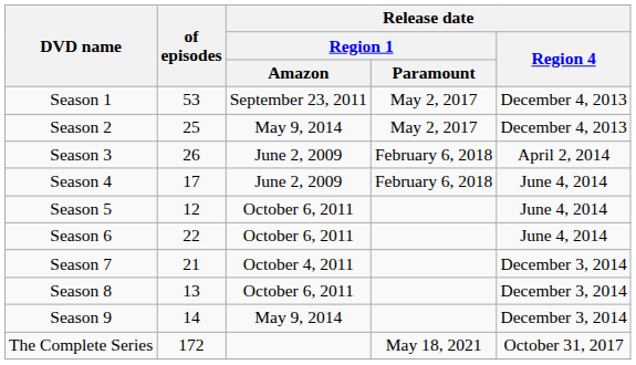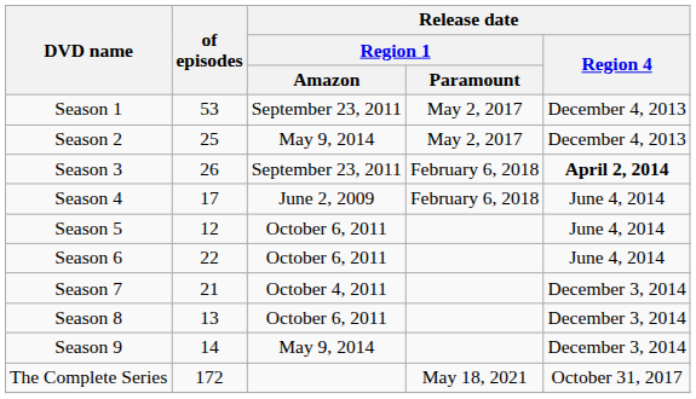 <table class="wikitable plainrowheaders" style="text-align:center;">
 <tr>
 <th scope="col" rowspan="3">DVD name</th>
 <th scope="col" rowspan="3"> of<br>episodes</th>
 <th scope="col" colspan="3">Release date</th>
 </tr>
 <tr>
 <th scope="col" colspan = "2"><a href='#'>Region 1</a></th>
 <th scope="col" rowspan = "2"><a href='#'>Region 4</a></th>
 </tr>
 <tr>
 <th scope="col">Amazon</th>
 <th scope="col">Paramount</th>
 </tr>
 <tr>
 <td scope="row">Season 1</td>
 <td>53</td>
 <td>September 23, 2011</td>
 <td>May 2, 2017</td>
 <td>December 4, 2013</td>
 </tr>
 <tr>
 <td scope="row">Season 2</td>
 <td>25</td>
 <td>May 9, 2014</td>
 <td>May 2, 2017</td>
 <td>December 4, 2013</td>
 </tr>
 <tr>
 <td scope="row">Season 3</td>
 <td>26</td>
-<td>June 2, 2009</td>
+<td>September 23, 2011</td>
 <td>February 6, 2018</td>
-<td>April 2, 2014</td>
+<td><strong>April 2, 2014</strong></td>
 </tr>
 <tr>
 <td scope="row">Season 4</td>
 <td>17</td>
 <td>June 2, 2009</td>
 <td>February 6, 2018</td>
 <td>June 4, 2014</td>
 </tr>
 <tr>
 <td scope="row">Season 5</td>
 <td>12</td>
 <td>October 6, 2011</td>
 <td></td>
 <td>June 4, 2014</td>
 </tr>
 <tr>
 <td scope="row">Season 6</td>
 <td>22</td>
 <td>October 6, 2011</td>
 <td></td>
 <td>June 4, 2014</td>
 </tr>
 <tr>
 <td scope="row">Season 7</td>
 <td>21</td>
 <td>October 4, 2011</td>
 <td></td>
 <td>December 3, 2014</td>
 </tr>
 <tr>
 <td scope="row">Season 8</td>
 <td>13</td>
 <td>October 6, 2011</td>
 <td></td>
 <td>December 3, 2014</td>
 </tr>
 <tr>
 <td scope="row">Season 9</td>
 <td>14</td>
 <td>May 9, 2014</td>
 <td></td>
 <td>December 3, 2014</td>
 </tr>
 <tr>
 <td scope = "row">The Complete Series</td>
 <td>172</td>
 <td></td>
 <td>May 18, 2021</td>
 <td>October 31, 2017</td>
 </tr>
 <tr>
 </tr>
 </table>
